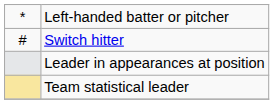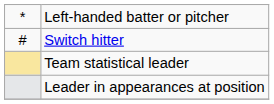 <table class="wikitable" border="1" style="font-size:88%;">
 <tr>
 <td align=center>*</td>
 <td>Left-handed batter or pitcher</td>
 </tr>
 <tr>
 <td align=center>#</td>
 <td><a href='#'>Switch hitter</a></td>
 </tr>
 <tr>
+<td style="background: #f9e79f; border:1px solid #aaa; width:2em;"></td>
+<td>Team statistical leader</td>
+</tr>
+<tr>
 <td style="background: #e5e7e9; border:1px solid #aaa; width:2em;"></td>
 <td>Leader in appearances at position</td>
 </tr>
 <tr>
-<td style="background: #f9e79f; border:1px solid #aaa; width:2em;"></td>
-<td>Team statistical leader</td>
-</tr>
-<tr>
 </tr>
 </table>
